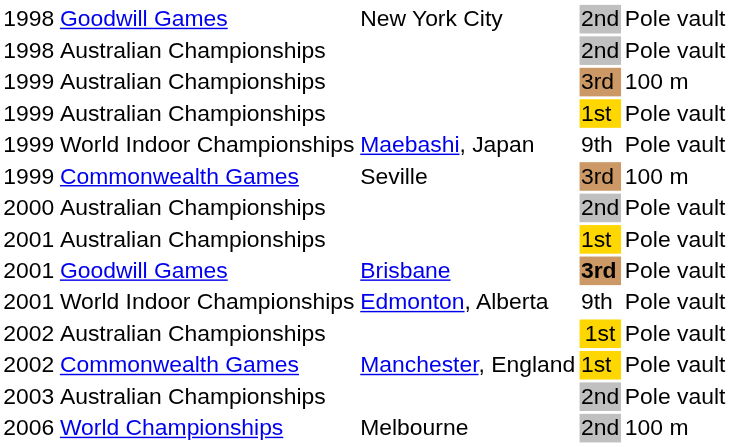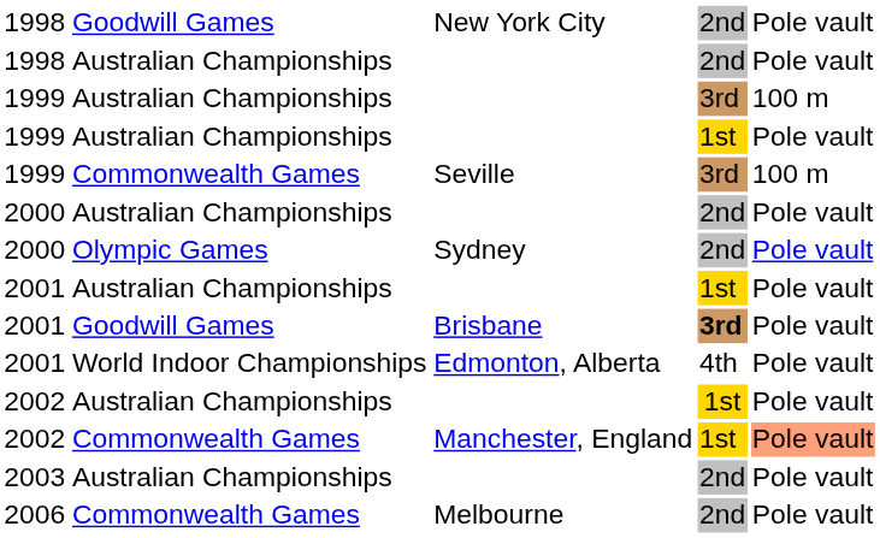 <table>
 <tr>
 <td>1998</td>
 <td><a href='#'>Goodwill Games</a></td>
 <td>New York City</td>
 <td bgcolor=silver>2nd</td>
 <td>Pole vault</td>
 </tr>
 <tr>
 <td>1998</td>
 <td>Australian Championships</td>
 <td></td>
 <td bgcolor=silver>2nd</td>
 <td>Pole vault</td>
 </tr>
 <tr>
 <td>1999</td>
 <td>Australian Championships</td>
 <td></td>
 <td bgcolor=cc9966>3rd</td>
 <td>100 m</td>
 </tr>
 <tr>
 <td>1999</td>
 <td>Australian Championships</td>
 <td></td>
 <td bgcolor=gold>1st</td>
 <td>Pole vault</td>
 </tr>
 <tr>
 <td>1999</td>
-<td>World Indoor Championships</td>
-<td><a href='#'>Maebashi</a>, Japan</td>
-<td>9th</td>
-<td>Pole vault</td>
-</tr>
-<tr>
-<td>1999</td>
 <td><a href='#'>Commonwealth Games</a></td>
 <td>Seville</td>
 <td bgcolor=cc9966>3rd</td>
 <td>100 m</td>
 </tr>
 <tr>
 <td>2000</td>
 <td>Australian Championships</td>
 <td></td>
 <td bgcolor=silver>2nd</td>
 <td>Pole vault</td>
+</tr>
+<tr>
+<td>2000</td>
+<td><a href='#'>Olympic Games</a></td>
+<td>Sydney</td>
+<td bgcolor=silver>2nd</td>
+<td><a href='#'>Pole vault</a></td>
 </tr>
 <tr>
 <td>2001</td>
 <td>Australian Championships</td>
 <td></td>
 <td bgcolor=gold>1st</td>
 <td>Pole vault</td>
 </tr>
 <tr>
 <td>2001</td>
 <td><a href='#'>Goodwill Games</a></td>
 <td><a href='#'>Brisbane</a></td>
 <td bgcolor=cc9966><strong>3rd</strong></td>
 <td>Pole vault</td>
 </tr>
 <tr>
 <td>2001</td>
 <td>World Indoor Championships</td>
 <td><a href='#'>Edmonton</a>, Alberta</td>
-<td>9th</td>
+<td>4th</td>
 <td>Pole vault</td>
 </tr>
 <tr>
 <td>2002</td>
 <td>Australian Championships</td>
 <td></td>
 <td align="center" bgcolor=gold>1st</td>
 <td>Pole vault</td>
 </tr>
 <tr>
 <td>2002</td>
 <td><a href='#'>Commonwealth Games</a></td>
 <td><a href='#'>Manchester</a>, England</td>
 <td bgcolor=gold>1st</td>
-<td>Pole vault</td>
+<td style="background: lightsalmon;">Pole vault</td>
 </tr>
 <tr>
 <td>2003</td>
 <td>Australian Championships</td>
 <td></td>
 <td bgcolor=silver>2nd</td>
 <td>Pole vault</td>
 </tr>
 <tr>
 <td>2006</td>
-<td><a href='#'>World Championships</a></td>
+<td><a href='#'>Commonwealth Games</a></td>
 <td>Melbourne</td>
 <td bgcolor=silver>2nd</td>
-<td>100 m</td>
+<td>Pole vault</td>
 </tr>
 </table>
